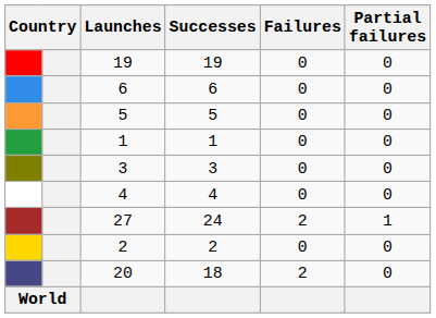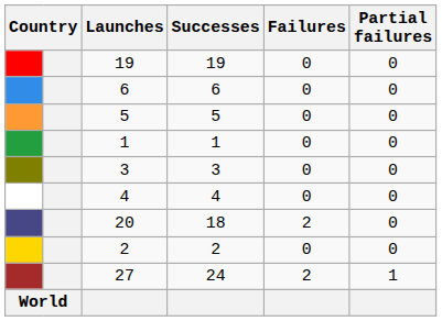 <table class="wikitable sortable" style="text-align:center;">
 <tr>
 <th colspan=2>Country</th>
 <th>Launches</th>
 <th>Successes</th>
 <th>Failures</th>
 <th>Partial <br> failures</th>
 </tr>
 <tr>
 <th style="background:#ff0000;"></th>
 <th style="text-align:left;"></th>
 <td>19</td>
 <td>19</td>
 <td>0</td>
 <td>0</td>
 </tr>
 <tr>
 <th style="background:#318ce7;"></th>
 <th style="text-align:left;"></th>
 <td>6</td>
 <td>6</td>
 <td>0</td>
 <td>0</td>
 </tr>
 <tr>
 <th style="background:#ff9933;"></th>
 <th style="text-align:left;"></th>
 <td>5</td>
 <td>5</td>
 <td>0</td>
 <td>0</td>
 </tr>
 <tr>
 <th style="background:#239f40;"></th>
 <th style="text-align:left;"></th>
 <td>1</td>
 <td>1</td>
 <td>0</td>
 <td>0</td>
 </tr>
 <tr>
 <th style="background:#808000;"></th>
 <th style="text-align:left;"></th>
 <td>3</td>
 <td>3</td>
 <td>0</td>
 <td>0</td>
 </tr>
 <tr>
 <th style="background:#ffffff;"></th>
 <th style="text-align:left;"></th>
 <td>4</td>
 <td>4</td>
 <td>0</td>
 <td>0</td>
 </tr>
 <tr>
-<th style="background:#a52a2a;"></th>
+<th style="background:#484785;"></th>
 <th style="text-align:left;"></th>
-<td>27</td>
-<td>24</td>
+<td>20</td>
+<td>18</td>
 <td>2</td>
-<td>1</td>
+<td>0</td>
 </tr>
 <tr>
 <th style="background:#ffd700;"></th>
 <th style="text-align:left;"></th>
 <td>2</td>
 <td>2</td>
 <td>0</td>
 <td>0</td>
 </tr>
 <tr>
-<th style="background:#484785;"></th>
+<th style="background:#a52a2a;"></th>
 <th style="text-align:left;"></th>
-<td>20</td>
-<td>18</td>
+<td>27</td>
+<td>24</td>
 <td>2</td>
-<td>0</td>
+<td>1</td>
 </tr>
 <tr class="sortbottom">
 <th colspan="2">World</th>
 <th></th>
 <th></th>
 <th></th>
 <th></th>
 </tr>
 </table>
